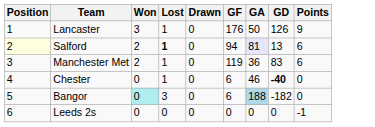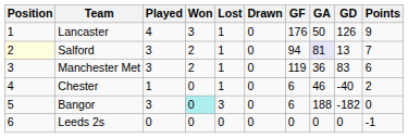 <table class="wikitable">
 <tr>
 <th>Position</th>
 <th>Team</th>
+<th>Played</th>
 <th>Won</th>
 <th>Lost</th>
 <th>Drawn</th>
 <th>GF</th>
 <th>GA</th>
 <th>GD</th>
 <th>Points</th>
 </tr>
 <tr>
 <td>1</td>
 <td>Lancaster</td>
+<td>4</td>
 <td>3</td>
 <td>1</td>
 <td>0</td>
 <td>176</td>
 <td>50</td>
 <td>126</td>
 <td>9</td>
 </tr>
 <tr>
 <td style="background: lightyellow;">2</td>
 <td>Salford</td>
+<td>3</td>
 <td>2</td>
-<td><strong>1</strong></td>
+<td>1</td>
 <td>0</td>
 <td>94</td>
 <td style="background: lavender;">81</td>
 <td>13</td>
-<td>6</td>
+<td>7</td>
 </tr>
 <tr>
 <td>3</td>
 <td>Manchester Met</td>
+<td>3</td>
 <td>2</td>
 <td>1</td>
 <td>0</td>
 <td>119</td>
 <td>36</td>
 <td>83</td>
 <td>6</td>
 </tr>
 <tr>
 <td>4</td>
 <td>Chester</td>
+<td>1</td>
 <td>0</td>
 <td>1</td>
 <td>0</td>
 <td>6</td>
 <td>46</td>
-<td><strong>-40</strong></td>
-<td>0</td>
+<td>-40</td>
+<td>2</td>
 </tr>
 <tr>
 <td>5</td>
 <td>Bangor</td>
+<td>3</td>
 <td style="background: paleturquoise;">0</td>
 <td>3</td>
 <td>0</td>
 <td>6</td>
-<td style="background: lightblue;">188</td>
+<td>188</td>
 <td>-182</td>
 <td>0</td>
 </tr>
 <tr>
 <td>6</td>
 <td>Leeds 2s</td>
 <td>0</td>
 <td>0</td>
 <td>0</td>
 <td>0</td>
 <td>0</td>
 <td>0</td>
+<td>0</td>
 <td>-1</td>
 </tr>
 </table>
